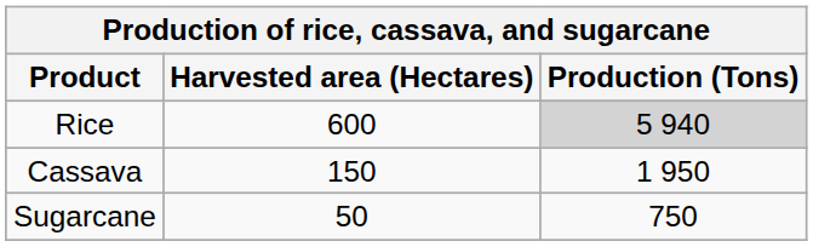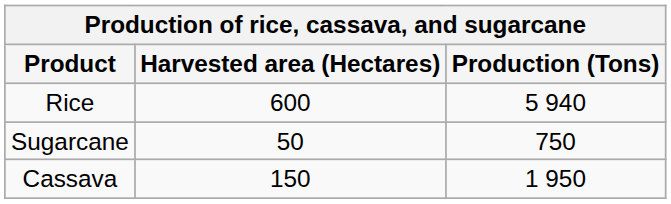 <table class="wikitable" style="font-size: 90%; float:right; margin:1em; border-collapse:border; text-align:center;">
 <tr>
 <th colspan="3" class= style="background:#b8860b; text-align:right; font-size:larger; color:indigo;"><strong>Production of rice, cassava, and sugarcane</strong></th>
 </tr>
 <tr style="background:#f5f5f5;">
 <td><strong>Product</strong></td>
 <td><strong>Harvested area (Hectares)</strong></td>
 <td><strong>Production (Tons)</strong></td>
 </tr>
 <tr>
 <td>Rice</td>
 <td>600</td>
-<td style="background: lightgrey;">5 940</td>
+<td>5 940</td>
+</tr>
+<tr>
+<td>Sugarcane</td>
+<td>50</td>
+<td>750</td>
 </tr>
 <tr>
 <td>Cassava</td>
 <td>150</td>
 <td>1 950</td>
 </tr>
-<tr>
-<td>Sugarcane</td>
-<td>50</td>
-<td>750</td>
-</tr>
 </table>
